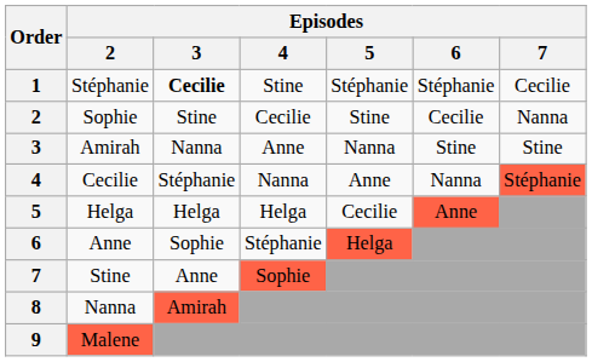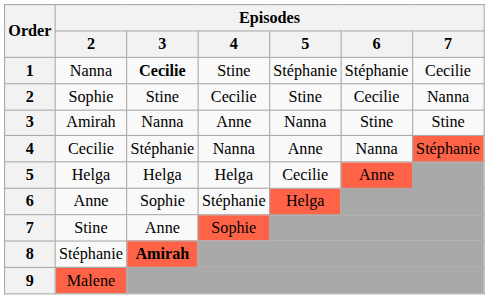 <table class="wikitable" style="text-align:center; font-size:92%">
 <tr>
 <th rowspan="2">Order</th>
 <th colspan="15">Episodes</th>
 </tr>
 <tr>
 <th>2</th>
 <th>3</th>
 <th>4</th>
 <th>5</th>
 <th>6</th>
 <th>7</th>
 </tr>
 <tr>
 <th>1</th>
-<td>Stéphanie</td>
+<td>Nanna</td>
 <td><strong>Cecilie</strong></td>
 <td>Stine</td>
 <td>Stéphanie</td>
 <td>Stéphanie</td>
 <td>Cecilie</td>
 </tr>
 <tr>
 <th>2</th>
 <td>Sophie</td>
 <td>Stine</td>
 <td>Cecilie</td>
 <td>Stine</td>
 <td>Cecilie</td>
 <td>Nanna</td>
 </tr>
 <tr>
 <th>3</th>
 <td>Amirah</td>
 <td>Nanna</td>
 <td>Anne</td>
 <td>Nanna</td>
 <td>Stine</td>
 <td>Stine</td>
 </tr>
 <tr>
 <th>4</th>
 <td>Cecilie</td>
 <td>Stéphanie</td>
 <td>Nanna</td>
 <td>Anne</td>
 <td>Nanna</td>
 <td style="background:tomato;">Stéphanie</td>
 </tr>
 <tr>
 <th>5</th>
 <td>Helga</td>
 <td>Helga</td>
 <td>Helga</td>
 <td>Cecilie</td>
 <td style="background:tomato;">Anne</td>
 <td bgcolor="darkgray" colspan=2></td>
 </tr>
 <tr>
 <th>6</th>
 <td>Anne</td>
 <td>Sophie</td>
 <td>Stéphanie</td>
 <td style="background:tomato;">Helga</td>
 <td bgcolor="darkgray" colspan="3"></td>
 </tr>
 <tr>
 <th>7</th>
 <td>Stine</td>
 <td>Anne</td>
 <td style="background:tomato;">Sophie</td>
 <td bgcolor="darkgray" colspan="4"></td>
 </tr>
 <tr>
 <th>8</th>
-<td>Nanna</td>
-<td style="background:tomato;">Amirah</td>
+<td>Stéphanie</td>
+<td style="background:tomato;"><strong>Amirah</strong></td>
 <td bgcolor="darkgray" colspan="5"></td>
 </tr>
 <tr>
 <th>9</th>
 <td style="background:tomato;">Malene</td>
 <td bgcolor="darkgray" colspan="6"></td>
 </tr>
 </table>
